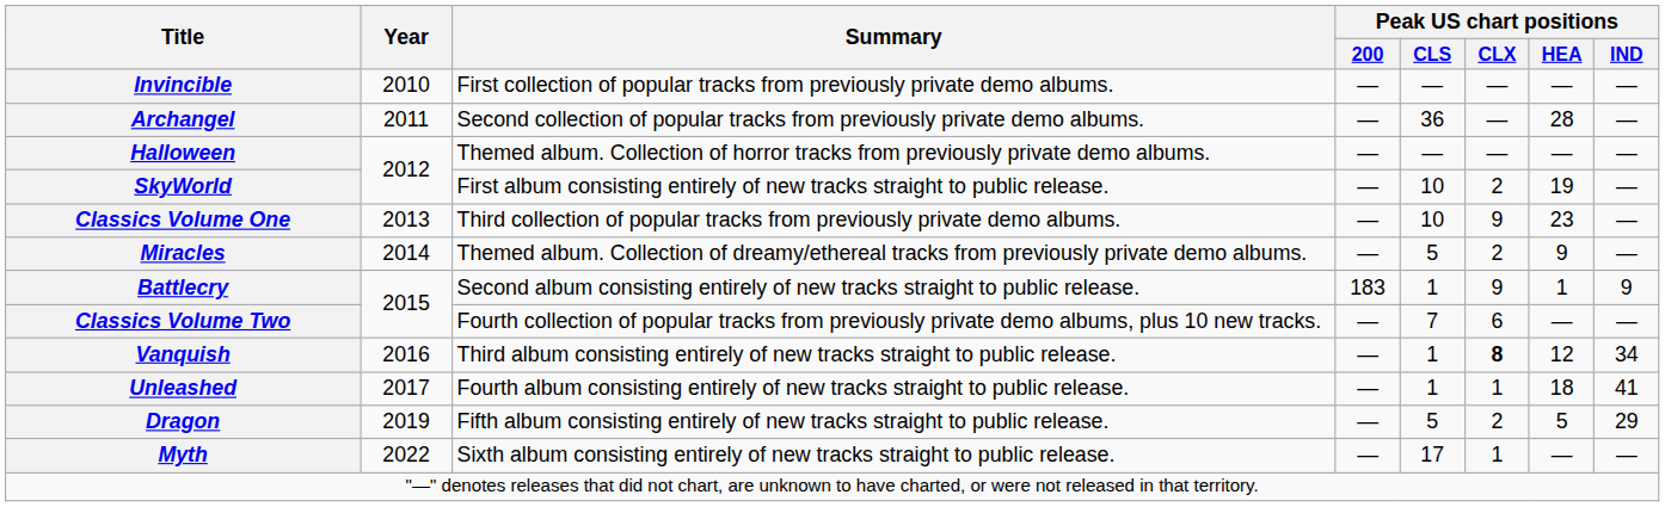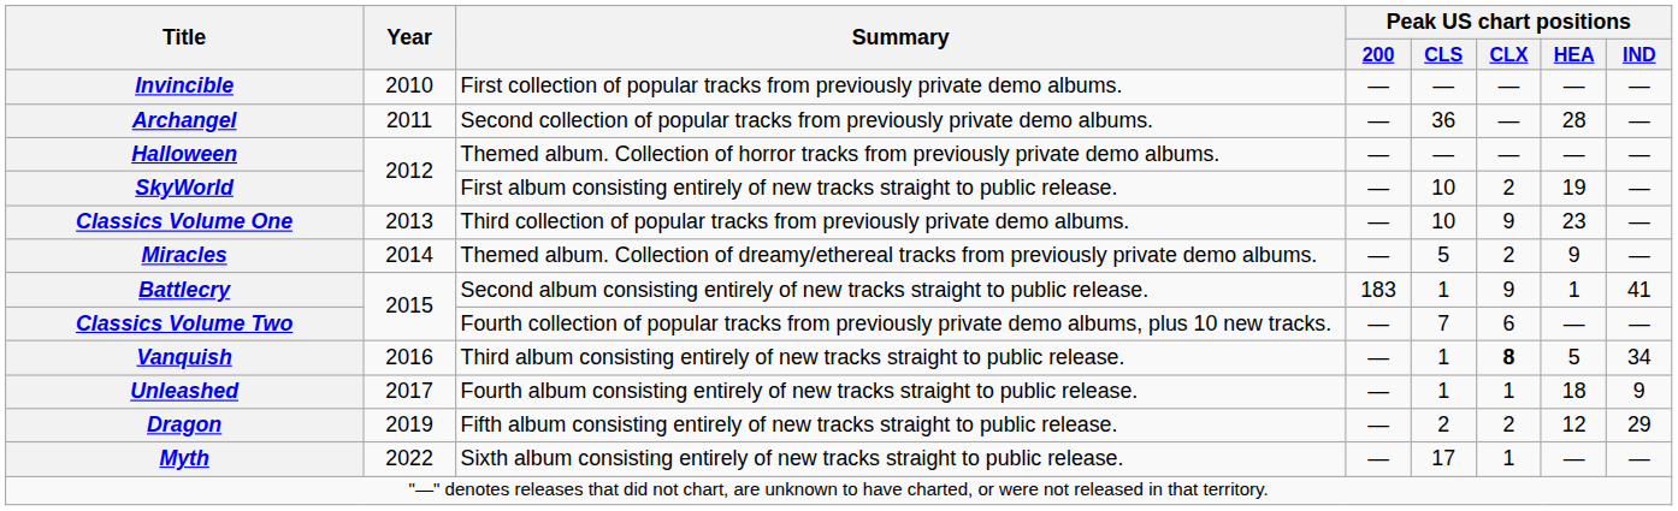 <table class="wikitable plainrowheaders" id="studioalbumstable" style="text-align:center;">
 <tr>
 <th rowspan="2" scope="col" style="width:17.2em;">Title</th>
 <th rowspan="2" scope="col" style="width:4em;">Year</th>
 <th rowspan="2" scope="col" style="width:44em;">Summary</th>
 <th colspan="5" scope="col">Peak US chart positions</th>
 </tr>
 <tr>
 <th scope="col" style="width:3em;font-size:90%;"><a href='#'>200</a></th>
 <th scope="col" style="width:3em;font-size:90%;"><a href='#'>CLS</a></th>
 <th scope="col" style="width:3em;font-size:90%;"><a href='#'>CLX</a></th>
 <th scope="col" style="width:3em;font-size:90%;"><a href='#'>HEA</a></th>
 <th scope="col" style="width:3em;font-size:90%;"><a href='#'>IND</a></th>
 </tr>
 <tr>
 <th scope="row"><em><a href='#'>Invincible</a></em></th>
 <td>2010</td>
 <td style="text-align:left;">First collection of popular tracks from previously private demo albums.</td>
 <td>—</td>
 <td>—</td>
 <td>—</td>
 <td>—</td>
 <td>—</td>
 </tr>
 <tr>
 <th scope="row"><em><a href='#'>Archangel</a></em></th>
 <td>2011</td>
 <td style="text-align:left;">Second collection of popular tracks from previously private demo albums.</td>
 <td>—</td>
 <td>36</td>
 <td>—</td>
 <td>28</td>
 <td>—</td>
 </tr>
 <tr>
 <th scope="row"><em><a href='#'>Halloween</a></em></th>
 <td rowspan="2">2012</td>
 <td style="text-align:left;">Themed album. Collection of horror tracks from previously private demo albums.</td>
 <td>—</td>
 <td>—</td>
 <td>—</td>
 <td>—</td>
 <td>—</td>
 </tr>
 <tr>
 <th scope="row"><em><a href='#'>SkyWorld</a></em></th>
 <td style="text-align:left;">First album consisting entirely of new tracks straight to public release.</td>
 <td>—</td>
 <td>10</td>
 <td>2</td>
 <td>19</td>
 <td>—</td>
 </tr>
 <tr>
 <th scope="row"><em><a href='#'>Classics Volume One</a></em></th>
 <td>2013</td>
 <td style="text-align:left;">Third collection of popular tracks from previously private demo albums.</td>
 <td>—</td>
 <td>10</td>
 <td>9</td>
 <td>23</td>
 <td>—</td>
 </tr>
 <tr>
 <th scope="row"><em><a href='#'>Miracles</a></em></th>
 <td>2014</td>
 <td style="text-align:left;">Themed album. Collection of dreamy/ethereal tracks from previously private demo albums.</td>
 <td>—</td>
 <td>5</td>
 <td>2</td>
 <td>9</td>
 <td>—</td>
 </tr>
 <tr>
 <th scope="row"><em><a href='#'>Battlecry</a></em></th>
 <td rowspan="2">2015</td>
 <td style="text-align:left;">Second album consisting entirely of new tracks straight to public release.</td>
 <td>183</td>
 <td>1</td>
 <td>9</td>
 <td>1</td>
-<td>9</td>
+<td>41</td>
 </tr>
 <tr>
 <th scope="row"><em><a href='#'>Classics Volume Two</a></em></th>
 <td style="text-align:left;">Fourth collection of popular tracks from previously private demo albums, plus 10 new tracks.</td>
 <td>—</td>
 <td>7</td>
 <td>6</td>
 <td>—</td>
 <td>—</td>
 </tr>
 <tr>
 <th scope="row"><em><a href='#'>Vanquish</a></em></th>
 <td>2016</td>
 <td style="text-align:left;">Third album consisting entirely of new tracks straight to public release.</td>
 <td>—</td>
 <td>1</td>
 <td><strong>8</strong></td>
-<td>12</td>
+<td>5</td>
 <td>34</td>
 </tr>
 <tr>
 <th scope="row"><em><a href='#'>Unleashed</a></em></th>
 <td>2017</td>
 <td style="text-align:left;">Fourth album consisting entirely of new tracks straight to public release.</td>
 <td>—</td>
 <td>1</td>
 <td>1</td>
 <td>18</td>
-<td>41</td>
+<td>9</td>
 </tr>
 <tr>
 <th scope="row"><em><a href='#'>Dragon</a></em></th>
 <td>2019</td>
 <td style="text-align:left;">Fifth album consisting entirely of new tracks straight to public release.</td>
 <td>—</td>
-<td>5</td>
 <td>2</td>
-<td>5</td>
+<td>2</td>
+<td>12</td>
 <td>29</td>
 </tr>
 <tr>
 <th scope="row"><em><a href='#'>Myth</a></em></th>
 <td>2022</td>
 <td style="text-align:left;">Sixth album consisting entirely of new tracks straight to public release.</td>
 <td>—</td>
 <td>17</td>
 <td>1</td>
 <td>—</td>
 <td>—</td>
 </tr>
 <tr>
 <td colspan="9" style="font-size:85%;">"—" denotes releases that did not chart, are unknown to have charted, or were not released in that territory.</td>
 </tr>
 </table>
